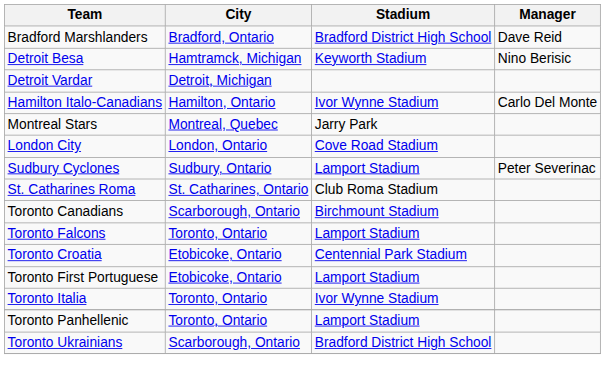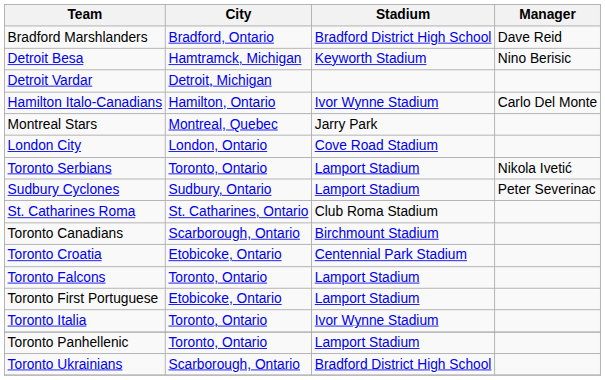 <table class="wikitable sortable">
 <tr>
 <th>Team</th>
 <th>City</th>
 <th>Stadium</th>
 <th>Manager</th>
 </tr>
 <tr>
 <td>Bradford Marshlanders</td>
 <td><a href='#'>Bradford, Ontario</a></td>
 <td><a href='#'>Bradford District High School</a></td>
 <td>Dave Reid</td>
 </tr>
 <tr>
 <td><a href='#'>Detroit Besa</a></td>
 <td><a href='#'>Hamtramck, Michigan</a></td>
 <td><a href='#'>Keyworth Stadium</a></td>
 <td>Nino Berisic</td>
 </tr>
 <tr>
 <td><a href='#'>Detroit Vardar</a></td>
 <td><a href='#'>Detroit, Michigan</a></td>
 <td></td>
 <td></td>
 </tr>
 <tr>
 <td><a href='#'>Hamilton Italo-Canadians</a></td>
 <td><a href='#'>Hamilton, Ontario</a></td>
 <td><a href='#'>Ivor Wynne Stadium</a></td>
 <td>Carlo Del Monte</td>
 </tr>
 <tr>
 <td>Montreal Stars</td>
 <td><a href='#'>Montreal, Quebec</a></td>
 <td>Jarry Park</td>
 <td></td>
 </tr>
 <tr>
 <td><a href='#'>London City</a></td>
 <td><a href='#'>London, Ontario</a></td>
 <td><a href='#'>Cove Road Stadium</a></td>
 <td></td>
 </tr>
 <tr>
+<td><a href='#'>Toronto Serbians</a></td>
+<td><a href='#'>Toronto, Ontario</a></td>
+<td><a href='#'>Lamport Stadium</a></td>
+<td>Nikola Ivetić</td>
+</tr>
+<tr>
 <td><a href='#'>Sudbury Cyclones</a></td>
 <td><a href='#'>Sudbury, Ontario</a></td>
 <td><a href='#'>Lamport Stadium</a></td>
 <td>Peter Severinac</td>
 </tr>
 <tr>
 <td><a href='#'>St. Catharines Roma</a></td>
 <td><a href='#'>St. Catharines, Ontario</a></td>
 <td>Club Roma Stadium</td>
 <td></td>
 </tr>
 <tr>
 <td>Toronto Canadians</td>
 <td><a href='#'>Scarborough, Ontario</a></td>
 <td><a href='#'>Birchmount Stadium</a></td>
 <td></td>
 </tr>
 <tr>
+<td><a href='#'>Toronto Croatia</a></td>
+<td><a href='#'>Etobicoke, Ontario</a></td>
+<td><a href='#'>Centennial Park Stadium</a></td>
+<td></td>
+</tr>
+<tr>
 <td><a href='#'>Toronto Falcons</a></td>
 <td><a href='#'>Toronto, Ontario</a></td>
 <td><a href='#'>Lamport Stadium</a></td>
-<td></td>
-</tr>
-<tr>
-<td><a href='#'>Toronto Croatia</a></td>
-<td><a href='#'>Etobicoke, Ontario</a></td>
-<td><a href='#'>Centennial Park Stadium</a></td>
 <td></td>
 </tr>
 <tr>
 <td>Toronto First Portuguese</td>
 <td><a href='#'>Etobicoke, Ontario</a></td>
 <td><a href='#'>Lamport Stadium</a></td>
 <td></td>
 </tr>
 <tr>
 <td><a href='#'>Toronto Italia</a></td>
 <td><a href='#'>Toronto, Ontario</a></td>
 <td><a href='#'>Ivor Wynne Stadium</a></td>
 <td></td>
 </tr>
 <tr>
 </tr>
 <tr>
 <td>Toronto Panhellenic</td>
 <td><a href='#'>Toronto, Ontario</a></td>
 <td><a href='#'>Lamport Stadium</a></td>
 <td></td>
 </tr>
 <tr>
 <td><a href='#'>Toronto Ukrainians</a></td>
 <td><a href='#'>Scarborough, Ontario</a></td>
 <td><a href='#'>Bradford District High School</a></td>
 <td></td>
 </tr>
 <tr>
 </tr>
 </table>
